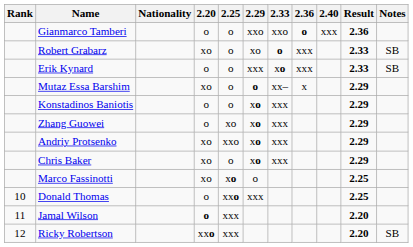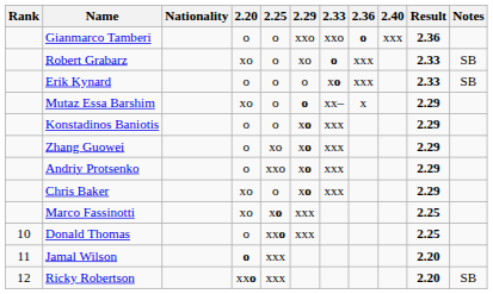 <table class="wikitable sortable" style="text-align:center;font-size:95%">
 <tr>
 <th>Rank</th>
 <th>Name</th>
 <th>Nationality</th>
 <th>2.20</th>
 <th>2.25</th>
 <th>2.29</th>
 <th>2.33</th>
 <th>2.36</th>
 <th>2.40</th>
 <th>Result</th>
 <th>Notes</th>
 </tr>
 <tr>
 <td></td>
 <td align=left><a href='#'>Gianmarco Tamberi</a></td>
 <td align=left></td>
 <td>o</td>
 <td>o</td>
 <td>xxo</td>
 <td>xxo</td>
 <td><strong>o</strong></td>
 <td>xxx</td>
 <td><strong>2.36</strong></td>
 <td></td>
 </tr>
 <tr>
 <td></td>
 <td align=left><a href='#'>Robert Grabarz</a></td>
 <td align=left></td>
 <td>xo</td>
 <td>o</td>
 <td>xo</td>
 <td><strong>o</strong></td>
 <td>xxx</td>
 <td></td>
 <td><strong>2.33</strong></td>
 <td>SB</td>
 </tr>
 <tr>
 <td></td>
 <td align=left><a href='#'>Erik Kynard</a></td>
 <td align=left></td>
 <td>o</td>
 <td>o</td>
-<td>xxx</td>
+<td>o</td>
 <td>x<strong>o</strong></td>
 <td>xxx</td>
 <td></td>
 <td><strong>2.33</strong></td>
 <td>SB</td>
 </tr>
 <tr>
 <td></td>
 <td align=left><a href='#'>Mutaz Essa Barshim</a></td>
 <td align=left></td>
 <td>xo</td>
 <td>o</td>
 <td><strong>o</strong></td>
 <td>xx–</td>
 <td>x</td>
 <td></td>
 <td><strong>2.29</strong></td>
 <td></td>
 </tr>
 <tr>
 <td></td>
 <td align=left><a href='#'>Konstadinos Baniotis</a></td>
 <td align=left></td>
 <td>o</td>
 <td>o</td>
 <td>x<strong>o</strong></td>
 <td>xxx</td>
 <td></td>
 <td></td>
 <td><strong>2.29</strong></td>
 <td></td>
 </tr>
 <tr>
 <td></td>
 <td align=left><a href='#'>Zhang Guowei</a></td>
 <td align=left></td>
 <td>o</td>
 <td>xo</td>
 <td>x<strong>o</strong></td>
 <td>xxx</td>
 <td></td>
 <td></td>
 <td><strong>2.29</strong></td>
 <td></td>
 </tr>
 <tr>
 <td></td>
 <td align=left><a href='#'>Andriy Protsenko</a></td>
 <td align=left></td>
-<td>xo</td>
+<td>o</td>
 <td>xxo</td>
 <td>x<strong>o</strong></td>
 <td>xxx</td>
 <td></td>
 <td></td>
 <td><strong>2.29</strong></td>
 <td></td>
 </tr>
 <tr>
 <td></td>
 <td align=left><a href='#'>Chris Baker</a></td>
 <td align=left></td>
 <td>xo</td>
 <td>o</td>
 <td>x<strong>o</strong></td>
 <td>xxx</td>
 <td></td>
 <td></td>
 <td><strong>2.29</strong></td>
 <td></td>
 </tr>
 <tr>
 <td></td>
 <td align=left><a href='#'>Marco Fassinotti</a></td>
 <td align=left></td>
 <td>xo</td>
 <td>x<strong>o</strong></td>
-<td>o</td>
+<td>xxx</td>
 <td></td>
 <td></td>
 <td></td>
 <td><strong>2.25</strong></td>
 <td></td>
 </tr>
 <tr>
 <td>10</td>
 <td align=left><a href='#'>Donald Thomas</a></td>
 <td align=left></td>
 <td>o</td>
 <td>xx<strong>o</strong></td>
 <td>xxx</td>
 <td></td>
 <td></td>
 <td></td>
 <td><strong>2.25</strong></td>
 <td></td>
 </tr>
 <tr>
 <td>11</td>
 <td align=left><a href='#'>Jamal Wilson</a></td>
 <td align=left></td>
 <td><strong>o</strong></td>
 <td>xxx</td>
 <td></td>
 <td></td>
 <td></td>
 <td></td>
 <td><strong>2.20</strong></td>
 <td></td>
 </tr>
 <tr>
 <td>12</td>
 <td align=left><a href='#'>Ricky Robertson</a></td>
 <td align=left></td>
 <td>xx<strong>o</strong></td>
 <td>xxx</td>
 <td></td>
 <td></td>
 <td></td>
 <td></td>
 <td><strong>2.20</strong></td>
 <td>SB</td>
 </tr>
 </table>
